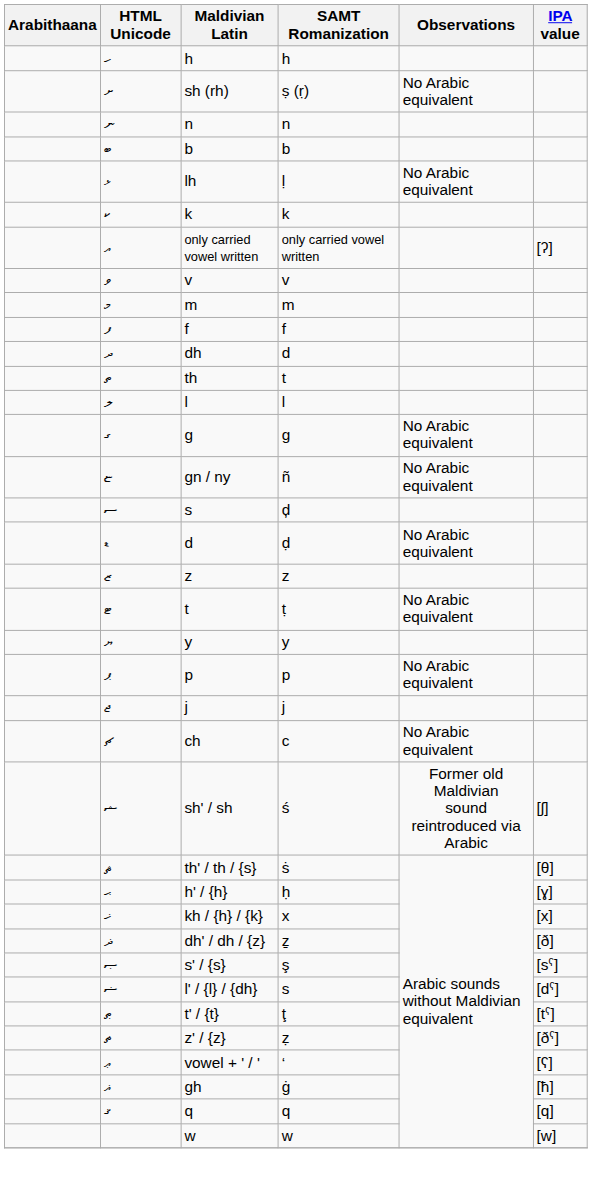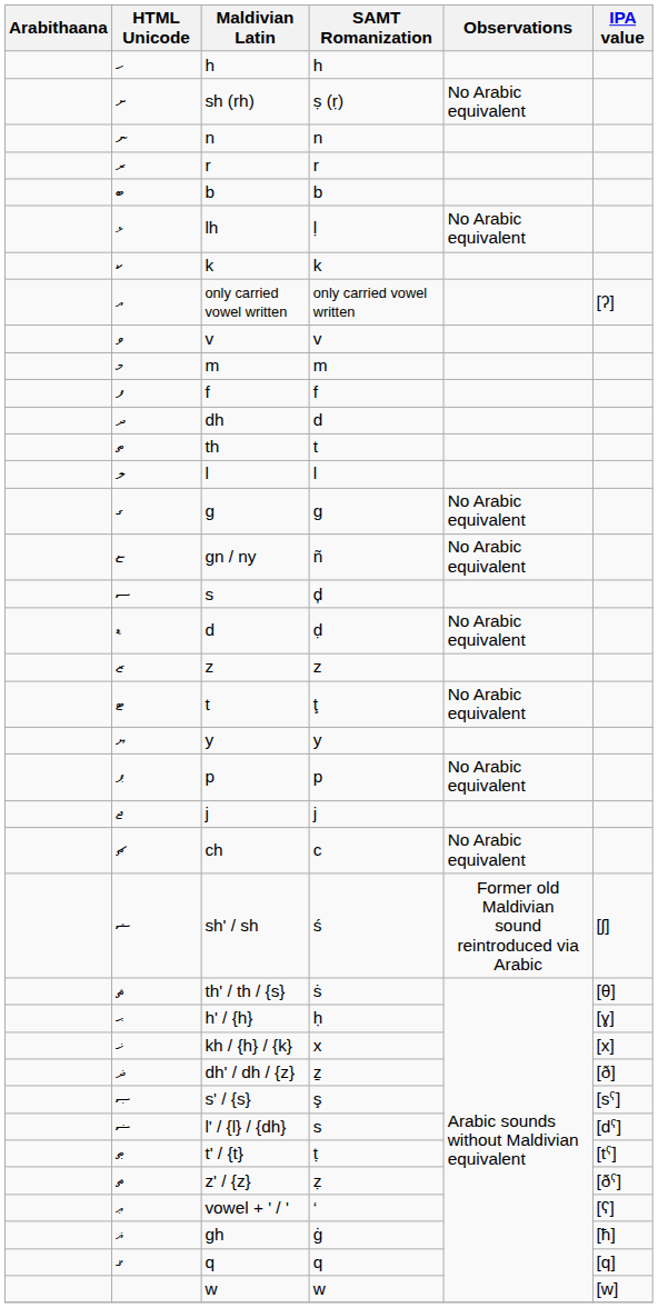 <table class="wikitable">
 <tr bgcolor="#EFEFEF">
 <th>Arabithaana</th>
 <th>HTML Unicode</th>
 <th>Maldivian Latin</th>
 <th>SAMT Romanization</th>
 <th>Observations</th>
 <th><a href='#'>IPA</a> value</th>
 </tr>
 <tr>
 <td></td>
 <td>&#1920;</td>
 <td>h</td>
 <td>h</td>
 <td></td>
 <td></td>
 </tr>
 <tr>
 <td></td>
 <td>&#1921;</td>
 <td>sh (rh)</td>
 <td>ṣ (ṛ)</td>
 <td>No Arabic equivalent</td>
 <td></td>
 </tr>
 <tr>
 <td></td>
 <td>&#1922;</td>
 <td>n</td>
 <td>n</td>
+<td></td>
+<td></td>
+</tr>
+<tr>
+<td></td>
+<td>&#1923;</td>
+<td>r</td>
+<td>r</td>
 <td></td>
 <td></td>
 </tr>
 <tr>
 <td></td>
 <td>&#1924;</td>
 <td>b</td>
 <td>b</td>
 <td></td>
 <td></td>
 </tr>
 <tr>
 <td></td>
 <td>&#1925;</td>
 <td>lh</td>
 <td>ḷ</td>
 <td>No Arabic equivalent</td>
 <td></td>
 </tr>
 <tr>
 <td></td>
 <td>&#1926;</td>
 <td>k</td>
 <td>k</td>
 <td></td>
 <td></td>
 </tr>
 <tr>
 <td></td>
 <td>&#1927;</td>
 <td><small>only carried vowel written</small></td>
 <td><small>only carried vowel written</small></td>
 <td></td>
 <td>[ʔ]</td>
 </tr>
 <tr>
 <td></td>
 <td>&#1928;</td>
 <td>v</td>
 <td>v</td>
 <td></td>
 <td></td>
 </tr>
 <tr>
 <td></td>
 <td>&#1929;</td>
 <td>m</td>
 <td>m</td>
 <td></td>
 <td></td>
 </tr>
 <tr>
 <td></td>
 <td>&#1930;</td>
 <td>f</td>
 <td>f</td>
 <td></td>
 <td></td>
 </tr>
 <tr>
 <td></td>
 <td>&#1931;</td>
 <td>dh</td>
 <td>d</td>
 <td></td>
 <td></td>
 </tr>
 <tr>
 <td></td>
 <td>&#1932;</td>
 <td>th</td>
 <td>t</td>
 <td></td>
 <td></td>
 </tr>
 <tr>
 <td></td>
 <td>&#1933;</td>
 <td>l</td>
 <td>l</td>
 <td></td>
 <td></td>
 </tr>
 <tr>
 <td></td>
 <td>&#1934;</td>
 <td>g</td>
 <td>g</td>
 <td>No Arabic equivalent</td>
 <td></td>
 </tr>
 <tr>
 <td></td>
 <td>&#1935;</td>
 <td>gn / ny</td>
 <td>ñ</td>
 <td>No Arabic equivalent</td>
 <td></td>
 </tr>
 <tr>
 <td></td>
 <td>&#1936;</td>
 <td>s</td>
 <td>ḑ</td>
 <td></td>
 <td></td>
 </tr>
 <tr>
 <td></td>
 <td>&#1937;</td>
 <td>d</td>
 <td>ḍ</td>
 <td>No Arabic equivalent</td>
 <td></td>
 </tr>
 <tr>
 <td></td>
 <td>&#1938;</td>
 <td>z</td>
 <td>z</td>
 <td></td>
 <td></td>
 </tr>
 <tr>
 <td></td>
 <td>&#1939;</td>
 <td>t</td>
-<td>ṭ</td>
+<td>ţ</td>
 <td>No Arabic equivalent</td>
 <td></td>
 </tr>
 <tr>
 <td></td>
 <td>&#1940;</td>
 <td>y</td>
 <td>y</td>
 <td></td>
 <td></td>
 </tr>
 <tr>
 <td></td>
 <td>&#1941;</td>
 <td>p</td>
 <td>p</td>
 <td>No Arabic equivalent</td>
 <td></td>
 </tr>
 <tr>
 <td></td>
 <td>&#1942;</td>
 <td>j</td>
 <td>j</td>
 <td></td>
 <td></td>
 </tr>
 <tr>
 <td></td>
 <td>&#1943;</td>
 <td>ch</td>
 <td>c</td>
 <td>No Arabic equivalent</td>
 <td></td>
 </tr>
 <tr>
 <td></td>
 <td>&#1949;</td>
 <td>sh' / sh</td>
 <td>ś</td>
 <td style="text-align:center">Former old Maldivian<br>sound reintroduced via Arabic</td>
 <td>[ʃ]</td>
 </tr>
 <tr>
 <td></td>
 <td>&#1944;</td>
 <td>th' / th / {s}</td>
 <td>ṡ</td>
 <td rowspan="12">Arabic sounds<br>without Maldivian equivalent</td>
 <td>[θ]</td>
 </tr>
 <tr>
 <td></td>
 <td>&#1945;</td>
 <td>h' / {h}</td>
 <td>ḥ</td>
 <td>[ɣ]</td>
 </tr>
 <tr>
 <td></td>
 <td>&#1946;</td>
 <td>kh / {h} / {k}</td>
 <td>x</td>
 <td>[x]</td>
 </tr>
 <tr>
 <td></td>
 <td>&#1947;</td>
 <td>dh' / dh / {z}</td>
 <td>ẕ</td>
 <td>[ð]</td>
 </tr>
 <tr>
 <td></td>
 <td>&#1950;</td>
 <td>s' / {s}</td>
 <td>ş</td>
 <td>[sˤ]</td>
 </tr>
 <tr>
 <td></td>
 <td>&#1951;</td>
 <td>l' / {l} / {dh}</td>
 <td>s</td>
 <td>[dˤ]</td>
 </tr>
 <tr>
 <td></td>
 <td>&#1952;</td>
 <td>t' / {t}</td>
-<td>ţ</td>
+<td>ṭ</td>
 <td>[tˤ]</td>
 </tr>
 <tr>
 <td></td>
 <td>&#1953;</td>
 <td>z' / {z}</td>
 <td>ẓ</td>
 <td>[ðˤ]</td>
 </tr>
 <tr>
 <td></td>
 <td>&#1954;</td>
 <td>vowel + ' / '</td>
 <td>‘</td>
 <td>[ʕ]</td>
 </tr>
 <tr>
 <td></td>
 <td>&#1955;</td>
 <td>gh</td>
 <td>ġ</td>
 <td>[ħ]</td>
 </tr>
 <tr>
 <td></td>
 <td>&#1956;</td>
 <td>q</td>
 <td>q</td>
 <td>[q]</td>
 </tr>
 <tr>
 <td></td>
 <td></td>
 <td>w</td>
 <td>w</td>
 <td>[w]</td>
 </tr>
 <tr>
 </tr>
 </table>
